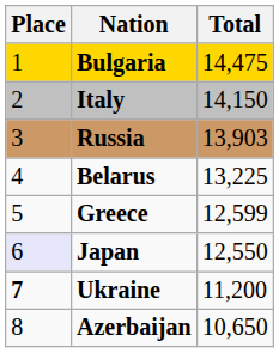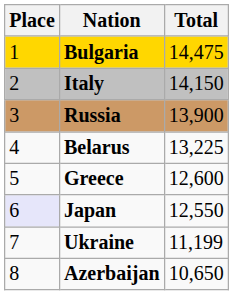 <table class="wikitable">
 <tr>
 <th>Place</th>
 <th>Nation</th>
 <th>Total</th>
 </tr>
 <tr bgcolor=gold>
 <td>1</td>
 <td> <strong>Bulgaria</strong></td>
 <td>14,475</td>
 </tr>
 <tr bgcolor=silver>
 <td>2</td>
 <td> <strong>Italy</strong></td>
 <td>14,150</td>
 </tr>
 <tr bgcolor=cc9966>
 <td>3</td>
 <td> <strong>Russia</strong></td>
-<td>13,903</td>
+<td>13,900</td>
 </tr>
 <tr>
 <td>4</td>
 <td> <strong>Belarus</strong></td>
 <td>13,225</td>
 </tr>
 <tr>
 <td>5</td>
 <td> <strong>Greece</strong></td>
-<td>12,599</td>
+<td>12,600</td>
 </tr>
 <tr>
 <td style="background: lavender;">6</td>
 <td> <strong>Japan</strong></td>
 <td>12,550</td>
 </tr>
 <tr>
-<td><strong>7</strong></td>
+<td>7</td>
 <td> <strong>Ukraine</strong></td>
-<td>11,200</td>
+<td>11,199</td>
 </tr>
 <tr>
 <td>8</td>
 <td> <strong>Azerbaijan</strong></td>
 <td>10,650</td>
 </tr>
 </table>
